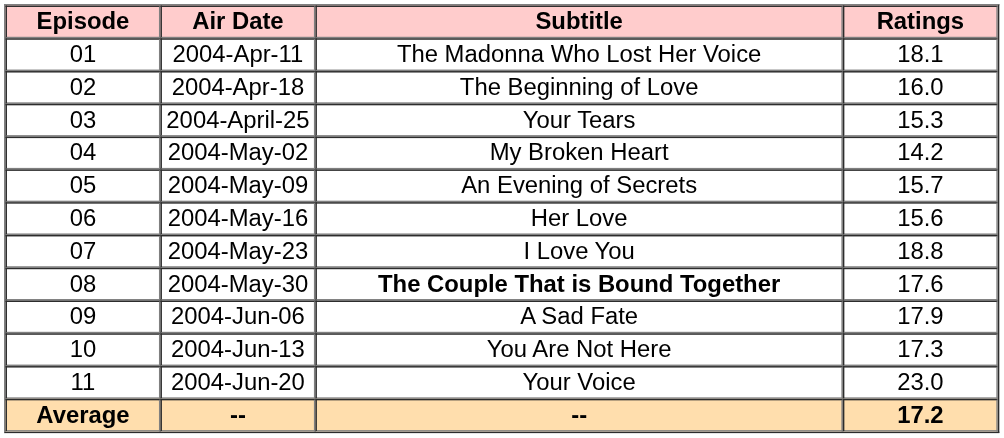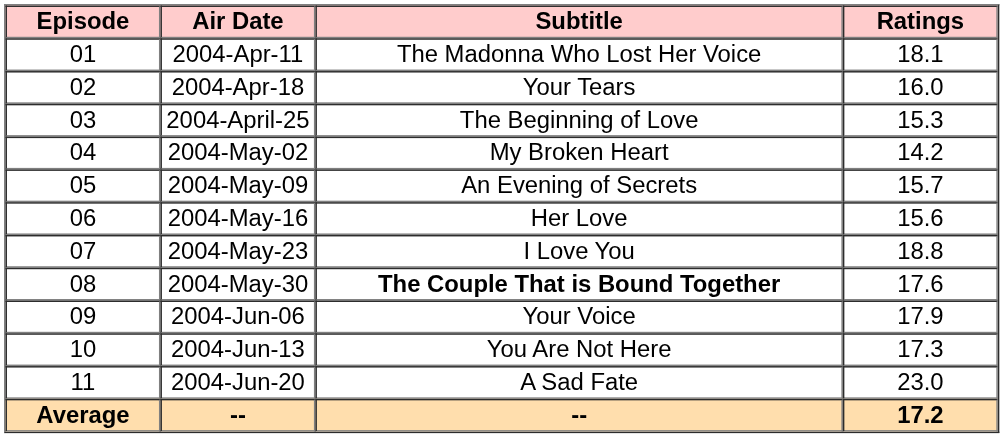 <table border="1" cellpadding="1" cellspacing="0">
 <tr>
 <th width=100 bgcolor="#FFCCCC">Episode</th>
 <th width=100 bgcolor="#FFCCCC">Air Date</th>
 <th width=350 bgcolor="#FFCCCC">Subtitle</th>
 <th width=100 bgcolor="#FFCCCC">Ratings</th>
 </tr>
 <tr align=center>
 <td>01</td>
 <td>2004-Apr-11</td>
 <td>The Madonna Who Lost Her Voice</td>
 <td>18.1</td>
 </tr>
 <tr align=center>
 <td>02</td>
 <td>2004-Apr-18</td>
-<td>The Beginning of Love</td>
+<td>Your Tears</td>
 <td>16.0</td>
 </tr>
 <tr align=center>
 <td>03</td>
 <td>2004-April-25</td>
-<td>Your Tears</td>
+<td>The Beginning of Love</td>
 <td>15.3</td>
 </tr>
 <tr align=center>
 <td>04</td>
 <td>2004-May-02</td>
 <td>My Broken Heart</td>
 <td>14.2</td>
 </tr>
 <tr align=center>
 <td>05</td>
 <td>2004-May-09</td>
 <td>An Evening of Secrets</td>
 <td>15.7</td>
 </tr>
 <tr align=center>
 <td>06</td>
 <td>2004-May-16</td>
 <td>Her Love</td>
 <td>15.6</td>
 </tr>
 <tr align=center>
 <td>07</td>
 <td>2004-May-23</td>
 <td>I Love You</td>
 <td>18.8</td>
 </tr>
 <tr align=center>
 <td>08</td>
 <td>2004-May-30</td>
 <td><strong>The Couple That is Bound Together</strong></td>
 <td>17.6</td>
 </tr>
 <tr align=center>
 <td>09</td>
 <td>2004-Jun-06</td>
-<td>A Sad Fate</td>
+<td>Your Voice</td>
 <td>17.9</td>
 </tr>
 <tr align=center>
 <td>10</td>
 <td>2004-Jun-13</td>
 <td>You Are Not Here</td>
 <td>17.3</td>
 </tr>
 <tr align=center>
 <td>11</td>
 <td>2004-Jun-20</td>
-<td>Your Voice</td>
+<td>A Sad Fate</td>
 <td>23.0</td>
 </tr>
 <tr align="center" style="background:#ffdead;">
 <th>Average</th>
 <th>--</th>
 <th>--</th>
 <th>17.2</th>
 </tr>
 </table>
